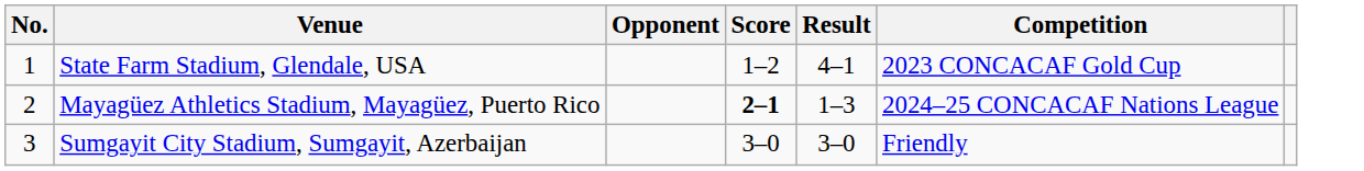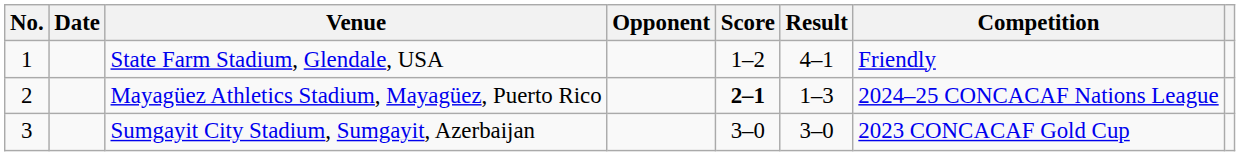 <table class="wikitable sortable">
 <tr>
 <th scope="col">No.</th>
+<th scope="col">Date</th>
 <th scope="col">Venue</th>
 <th scope="col">Opponent</th>
 <th scope="col">Score</th>
 <th scope="col">Result</th>
 <th scope="col">Competition</th>
 <th scope="col" class="unsortable"></th>
 </tr>
 <tr>
 <td style="text-align:center">1</td>
+<td></td>
 <td><a href='#'>State Farm Stadium</a>, <a href='#'>Glendale</a>, USA</td>
 <td></td>
 <td style="text-align:center">1–2</td>
 <td style="text-align:center">4–1</td>
-<td><a href='#'>2023 CONCACAF Gold Cup</a></td>
+<td><a href='#'>Friendly</a></td>
 <td></td>
 </tr>
 <tr>
 <td style="text-align:center">2</td>
+<td></td>
 <td><a href='#'>Mayagüez Athletics Stadium</a>, <a href='#'>Mayagüez</a>, Puerto Rico</td>
 <td></td>
 <td style="text-align:center"><strong>2–1</strong></td>
 <td style="text-align:center">1–3</td>
 <td><a href='#'>2024–25 CONCACAF Nations League</a></td>
 <td></td>
 </tr>
 <tr>
 <td style="text-align:center">3</td>
+<td></td>
 <td><a href='#'>Sumgayit City Stadium</a>, <a href='#'>Sumgayit</a>, Azerbaijan</td>
 <td></td>
 <td style="text-align:center">3–0</td>
 <td style="text-align:center">3–0</td>
-<td><a href='#'>Friendly</a></td>
+<td><a href='#'>2023 CONCACAF Gold Cup</a></td>
 <td></td>
 </tr>
 </table>
